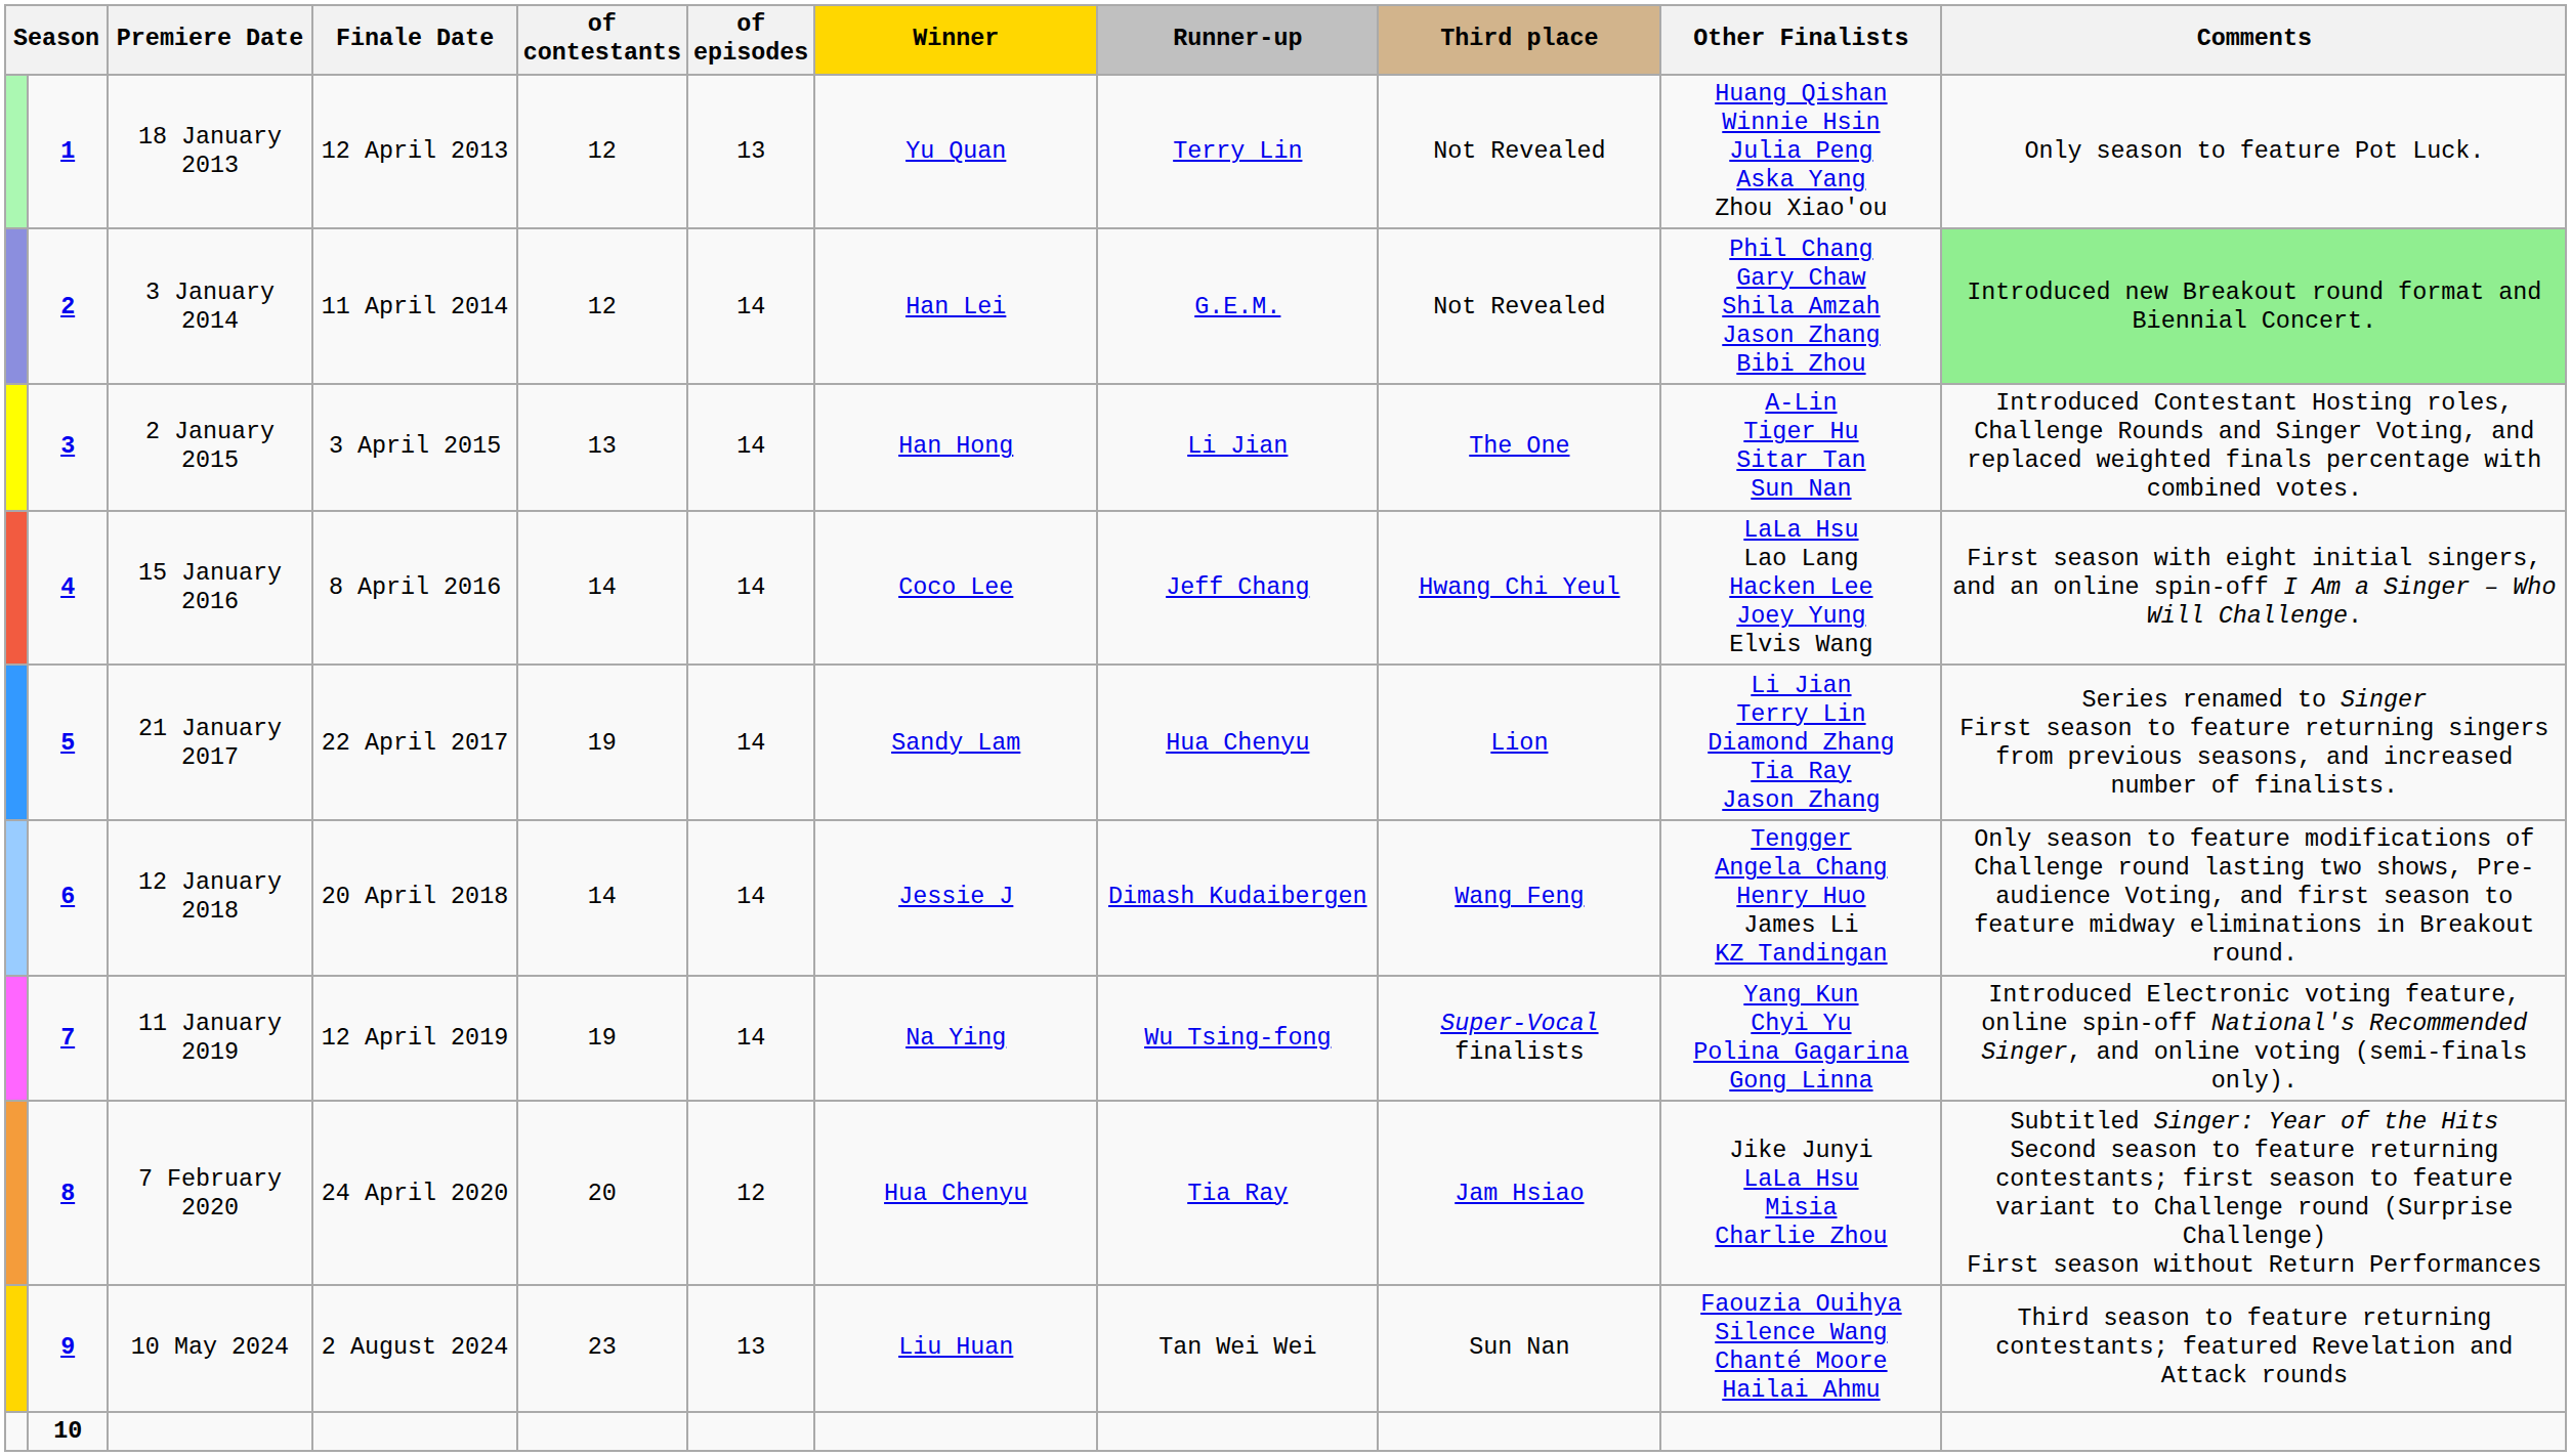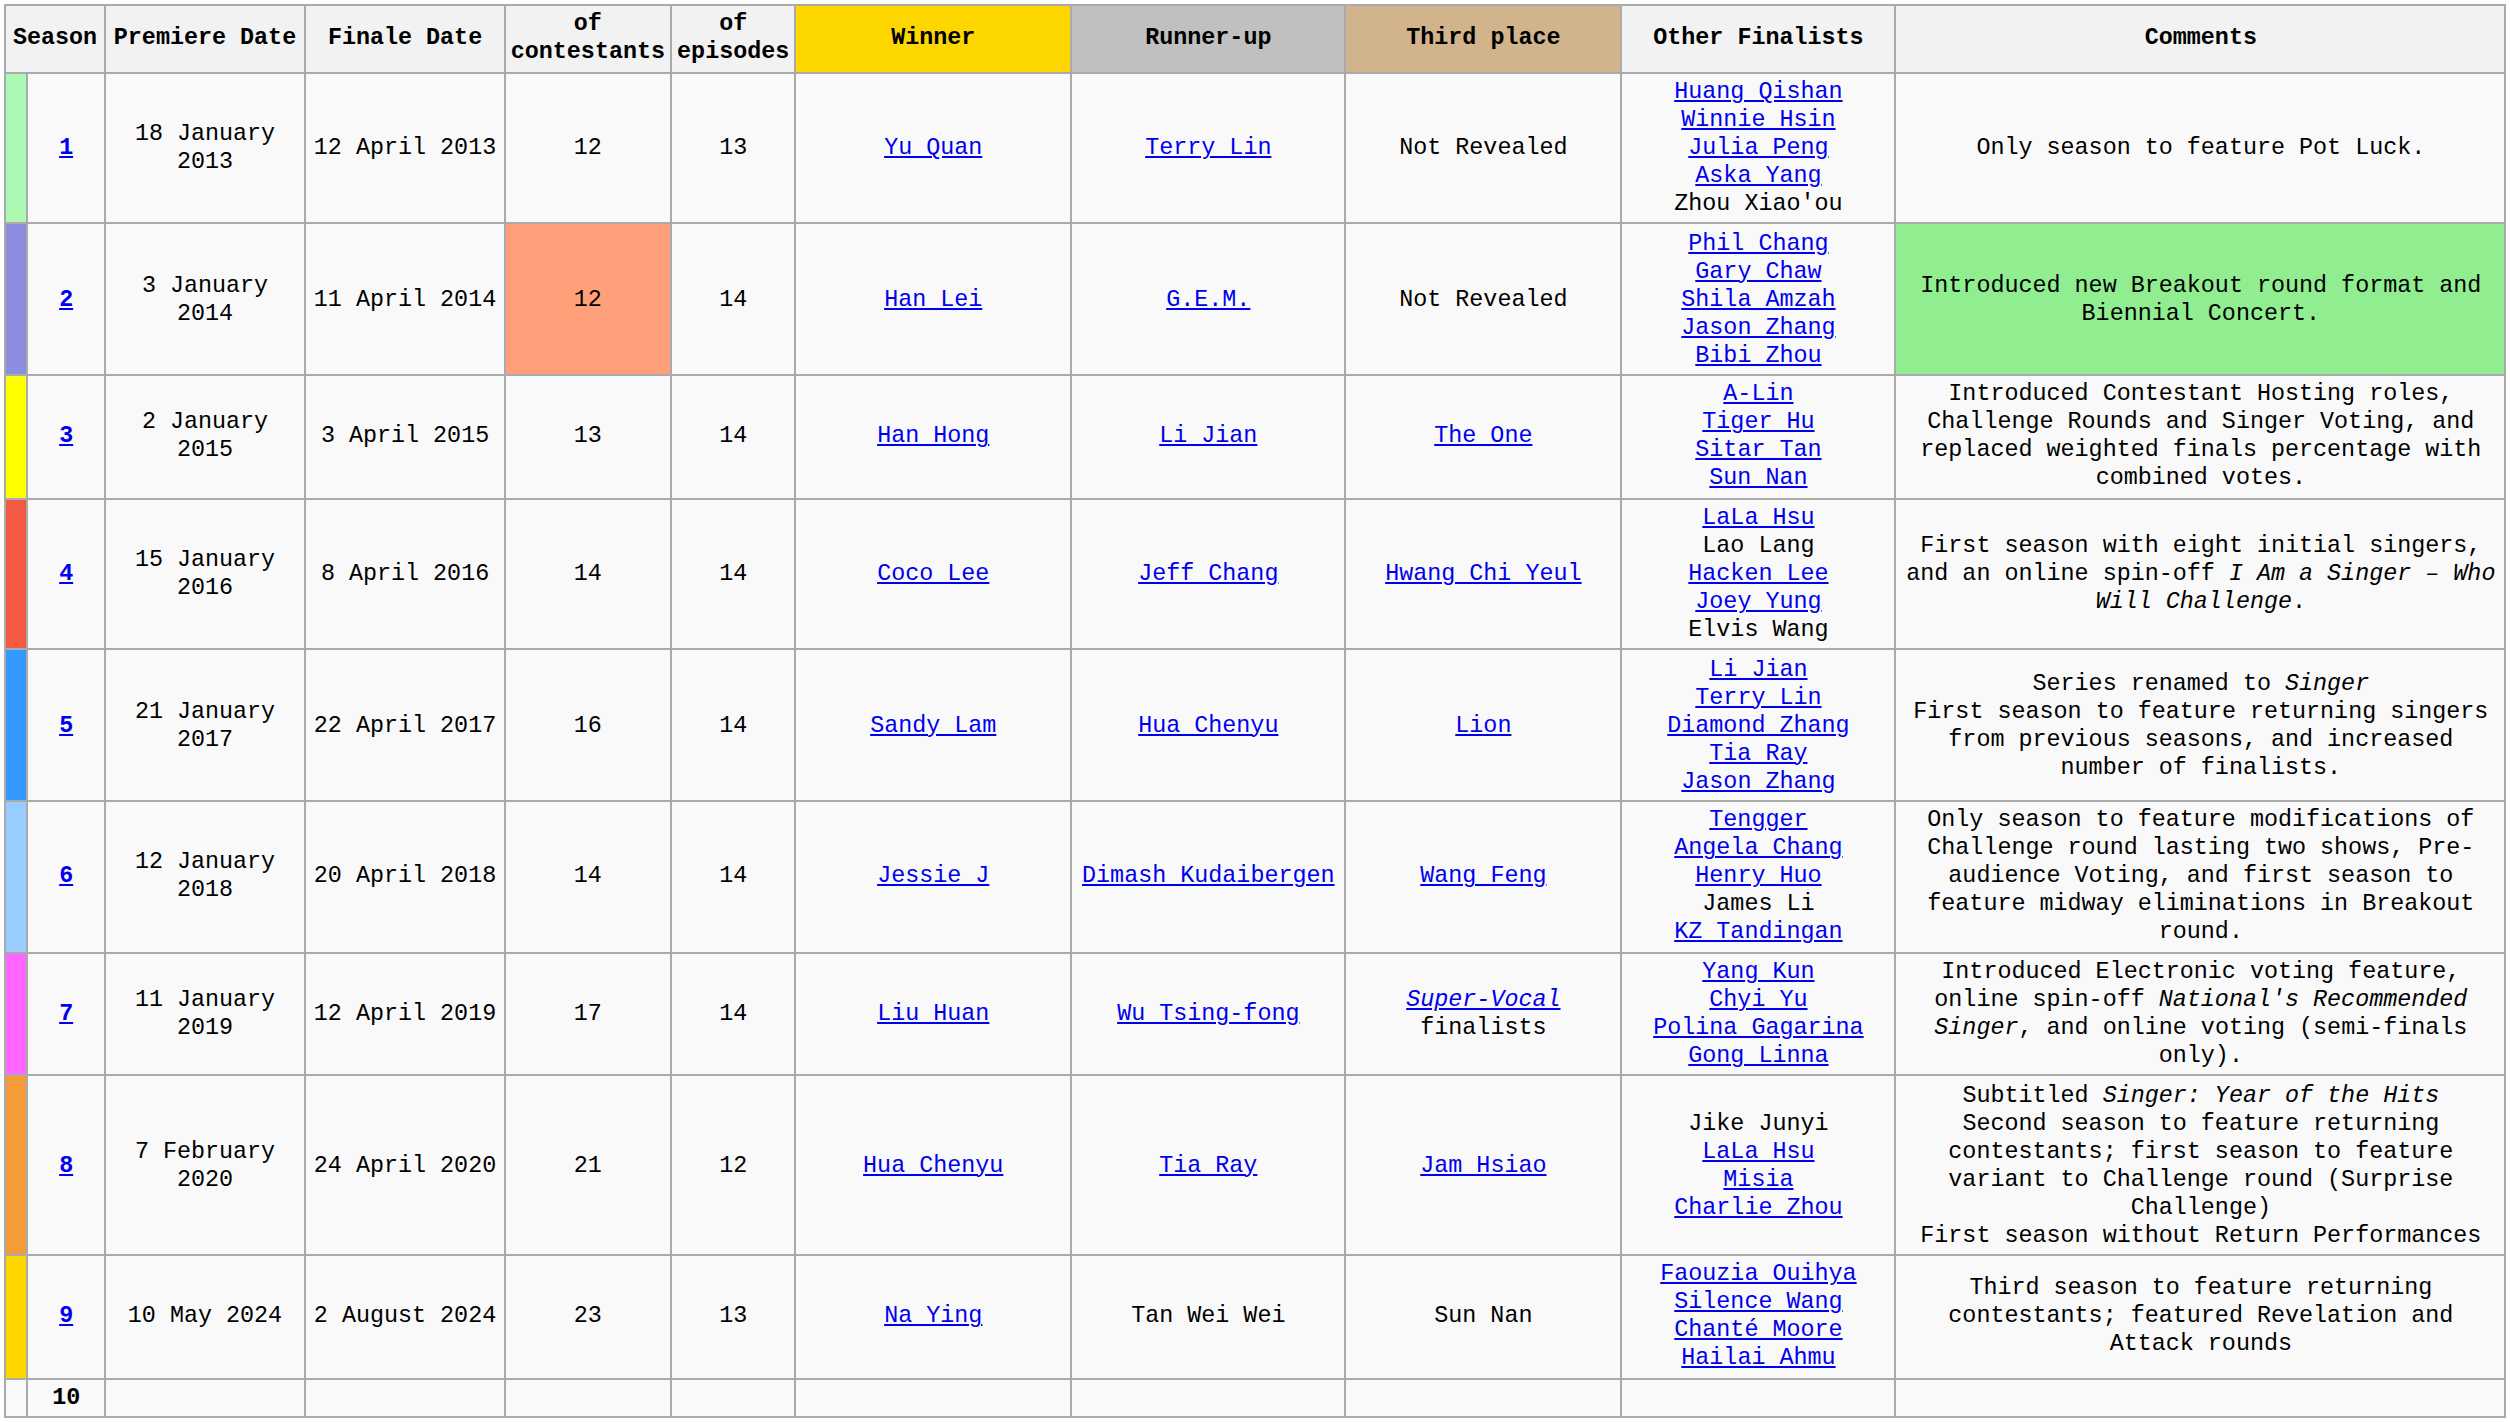 <table class="wikitable" style="text-align:center; font-size:90%;" width="99%";>
 <tr>
 <th colspan=2 width="4%">Season</th>
 <th width="8%">Premiere Date</th>
 <th width="8%">Finale Date</th>
 <th width="5%"> of contestants</th>
 <th width="5%"> of episodes</th>
 <th style="background:gold" width="11%">Winner </th>
 <th style="background:silver" width="11%">Runner-up </th>
 <th style="background:tan" width="11%">Third place </th>
 <th width="11%">Other Finalists </th>
 <th>Comments</th>
 </tr>
 <tr>
 <td style="background:#abf8b2;"></td>
 <td><strong><a href='#'>1</a></strong></td>
 <td>18 January 2013</td>
 <td>12 April 2013</td>
 <td>12</td>
 <td>13</td>
 <td><a href='#'>Yu Quan</a></td>
 <td><a href='#'>Terry Lin</a></td>
 <td>Not Revealed</td>
 <td><a href='#'>Huang Qishan</a> <a href='#'>Winnie Hsin</a><br><a href='#'>Julia Peng</a><br><a href='#'>Aska Yang</a><br>Zhou Xiao'ou</td>
 <td>Only season to feature Pot Luck.</td>
 </tr>
 <tr>
 <td style="background:#8B8EDE;"></td>
 <td><strong><a href='#'>2</a></strong></td>
 <td>3 January 2014</td>
 <td>11 April 2014</td>
-<td>12</td>
+<td style="background: lightsalmon;">12</td>
 <td>14</td>
 <td><a href='#'>Han Lei</a></td>
 <td><a href='#'>G.E.M.</a></td>
 <td>Not Revealed</td>
 <td><a href='#'>Phil Chang</a><br><a href='#'>Gary Chaw</a><br><a href='#'>Shila Amzah</a><br><a href='#'>Jason Zhang</a><br><a href='#'>Bibi Zhou</a></td>
 <td style="background: lightgreen;">Introduced new Breakout round format and Biennial Concert.</td>
 </tr>
 <tr>
 <td style="background:#FFFF00;"></td>
 <td><strong><a href='#'>3</a></strong></td>
 <td>2 January 2015</td>
 <td>3 April 2015</td>
 <td>13</td>
 <td>14</td>
 <td><a href='#'>Han Hong</a></td>
 <td><a href='#'>Li Jian</a></td>
 <td><a href='#'>The One</a></td>
 <td><a href='#'>A-Lin</a><br><a href='#'>Tiger Hu</a><br><a href='#'>Sitar Tan</a><br><a href='#'>Sun Nan</a></td>
 <td>Introduced Contestant Hosting roles, Challenge Rounds and Singer Voting, and replaced weighted finals percentage with combined votes.</td>
 </tr>
 <tr>
 <td style="background:#F25B40;"></td>
 <td><strong><a href='#'>4</a></strong></td>
 <td>15 January 2016</td>
 <td>8 April 2016</td>
 <td>14</td>
 <td>14</td>
 <td><a href='#'>Coco Lee</a></td>
 <td><a href='#'>Jeff Chang</a></td>
 <td><a href='#'>Hwang Chi Yeul</a></td>
 <td><a href='#'>LaLa Hsu</a><br>Lao Lang<br><a href='#'>Hacken Lee</a><br><a href='#'>Joey Yung</a><br>Elvis Wang</td>
 <td>First season with eight initial singers, and an online spin-off <em>I Am a Singer – Who Will Challenge</em>.</td>
 </tr>
 <tr>
 <td style="background:#3399FF;"></td>
 <td><strong><a href='#'>5</a></strong></td>
 <td>21 January 2017</td>
 <td>22 April 2017</td>
-<td>19</td>
+<td>16</td>
 <td>14</td>
 <td><a href='#'>Sandy Lam</a></td>
 <td><a href='#'>Hua Chenyu</a></td>
 <td><a href='#'>Lion</a></td>
 <td><a href='#'>Li Jian</a> <br><a href='#'>Terry Lin</a><br><a href='#'>Diamond Zhang</a><br><a href='#'>Tia Ray</a><br><a href='#'>Jason Zhang</a></td>
 <td>Series renamed to <em>Singer</em><br>First season to feature returning singers from previous seasons, and increased number of finalists.</td>
 </tr>
 <tr>
 <td style="background:#99CCFF;"></td>
 <td><strong><a href='#'>6</a></strong></td>
 <td>12 January 2018</td>
 <td>20 April 2018</td>
 <td>14</td>
 <td>14</td>
 <td><a href='#'>Jessie J</a></td>
 <td><a href='#'>Dimash Kudaibergen</a></td>
 <td><a href='#'>Wang Feng</a></td>
 <td><a href='#'>Tengger</a><br><a href='#'>Angela Chang</a><br><a href='#'>Henry Huo</a><br>James Li<br><a href='#'>KZ Tandingan</a></td>
 <td>Only season to feature modifications of Challenge round lasting two shows, Pre-audience Voting, and first season to feature midway eliminations in Breakout round.</td>
 </tr>
 <tr>
 <td style="background:#FF66FF;"></td>
 <td><strong><a href='#'>7</a></strong></td>
 <td>11 January 2019</td>
 <td>12 April 2019</td>
-<td>19</td>
+<td>17</td>
 <td>14</td>
-<td><a href='#'>Na Ying</a></td>
+<td><a href='#'>Liu Huan</a></td>
 <td><a href='#'>Wu Tsing-fong</a></td>
 <td><em><a href='#'>Super-Vocal</a></em> finalists</td>
 <td><a href='#'>Yang Kun</a><br><a href='#'>Chyi Yu</a><br><a href='#'>Polina Gagarina</a> <a href='#'>Gong Linna</a></td>
 <td>Introduced Electronic voting feature, online spin-off <em>National's Recommended Singer</em>, and online voting (semi-finals only).</td>
 </tr>
 <tr>
 <td style="background:#f49c3b"></td>
 <td><strong><a href='#'>8</a></strong></td>
 <td>7 February 2020</td>
 <td>24 April 2020</td>
-<td>20</td>
+<td>21</td>
 <td>12</td>
 <td><a href='#'>Hua Chenyu</a></td>
 <td><a href='#'>Tia Ray</a></td>
 <td><a href='#'>Jam Hsiao</a></td>
 <td>Jike Junyi<br><a href='#'>LaLa Hsu</a><br><a href='#'>Misia</a><br><a href='#'>Charlie Zhou</a></td>
 <td>Subtitled <em>Singer: Year of the Hits</em> <br>Second season to feature returning contestants; first season to feature variant to Challenge round (Surprise Challenge)<br>First season without Return Performances</td>
 </tr>
 <tr>
 <td style="background:gold"></td>
 <td><strong><a href='#'>9</a></strong></td>
 <td>10 May 2024</td>
 <td>2 August 2024</td>
 <td>23</td>
 <td>13</td>
-<td><a href='#'>Liu Huan</a></td>
+<td><a href='#'>Na Ying</a></td>
 <td>Tan Wei Wei</td>
 <td>Sun Nan</td>
 <td><a href='#'>Faouzia Ouihya</a><br><a href='#'>Silence Wang</a><br><a href='#'>Chanté Moore</a><br><a href='#'>Hailai Ahmu</a></td>
 <td>Third season to feature returning contestants; featured Revelation and Attack rounds</td>
 </tr>
 <tr>
 <td></td>
 <td><strong>10</strong></td>
 <td></td>
 <td></td>
 <td></td>
 <td></td>
 <td></td>
 <td></td>
 <td></td>
 <td></td>
 <td></td>
 </tr>
 <tr>
 </tr>
 </table>
